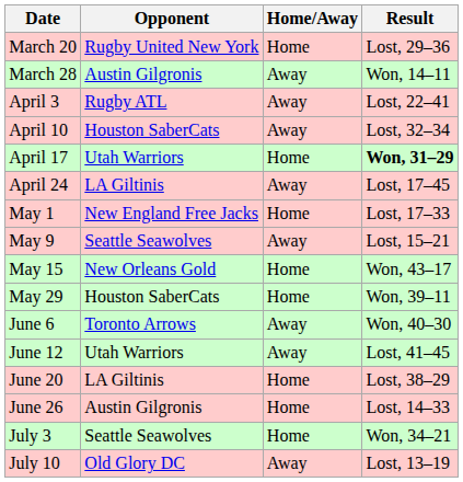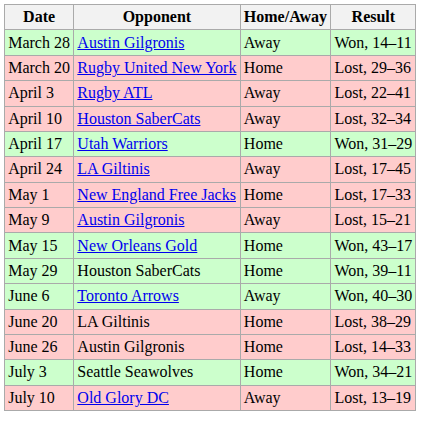 <table class="wikitable">
 <tr>
 <th>Date</th>
 <th>Opponent</th>
 <th>Home/Away</th>
 <th>Result</th>
 </tr>
+<tr bgcolor="#CCFFCC">
+<td>March 28</td>
+<td><a href='#'>Austin Gilgronis</a></td>
+<td>Away</td>
+<td>Won, 14–11</td>
+</tr>
 <tr bgcolor="#FFCCCC">
 <td>March 20</td>
 <td><a href='#'>Rugby United New York</a></td>
 <td>Home</td>
 <td>Lost, 29–36</td>
-</tr>
-<tr bgcolor="#CCFFCC">
-<td>March 28</td>
-<td><a href='#'>Austin Gilgronis</a></td>
-<td>Away</td>
-<td>Won, 14–11</td>
 </tr>
 <tr bgcolor="#FFCCCC">
 <td>April 3</td>
 <td><a href='#'>Rugby ATL</a></td>
 <td>Away</td>
 <td>Lost, 22–41</td>
 </tr>
 <tr bgcolor="#FFCCCC">
 <td>April 10</td>
 <td><a href='#'>Houston SaberCats</a></td>
 <td>Away</td>
 <td>Lost, 32–34</td>
 </tr>
 <tr bgcolor="#CCFFCC">
 <td>April 17</td>
 <td><a href='#'>Utah Warriors</a></td>
 <td>Home</td>
-<td><strong>Won, 31–29</strong></td>
+<td>Won, 31–29</td>
 </tr>
 <tr bgcolor="#FFCCCC">
 <td>April 24</td>
 <td><a href='#'>LA Giltinis</a></td>
 <td>Away</td>
 <td>Lost, 17–45</td>
 </tr>
 <tr bgcolor="#FFCCCC">
 <td>May 1</td>
 <td><a href='#'>New England Free Jacks</a></td>
 <td>Home</td>
 <td>Lost, 17–33</td>
 </tr>
 <tr bgcolor="#FFCCCC">
 <td>May 9</td>
-<td><a href='#'>Seattle Seawolves</a></td>
+<td><a href='#'>Austin Gilgronis</a></td>
 <td>Away</td>
 <td>Lost, 15–21</td>
 </tr>
 <tr bgcolor="#CCFFCC">
 <td>May 15</td>
 <td><a href='#'>New Orleans Gold</a></td>
 <td>Home</td>
 <td>Won, 43–17</td>
 </tr>
 <tr bgcolor="#CCFFCC">
 <td>May 29</td>
 <td>Houston SaberCats</td>
 <td>Home</td>
 <td>Won, 39–11</td>
 </tr>
 <tr bgcolor="#CCFFCC">
 <td>June 6</td>
 <td><a href='#'>Toronto Arrows</a></td>
 <td>Away</td>
 <td>Won, 40–30</td>
-</tr>
-<tr bgcolor="#CCFFCC">
-<td>June 12</td>
-<td>Utah Warriors</td>
-<td>Away</td>
-<td>Lost, 41–45</td>
 </tr>
 <tr bgcolor="#FFCCCC">
 <td>June 20</td>
 <td>LA Giltinis</td>
 <td>Home</td>
 <td>Lost, 38–29</td>
 </tr>
 <tr bgcolor="#FFCCCC">
 <td>June 26</td>
 <td>Austin Gilgronis</td>
 <td>Home</td>
 <td>Lost, 14–33</td>
 </tr>
 <tr bgcolor="#CCFFCC">
 <td>July 3</td>
 <td>Seattle Seawolves</td>
 <td>Home</td>
 <td>Won, 34–21</td>
 </tr>
 <tr bgcolor= "#FFCCCC">
 <td>July 10</td>
 <td><a href='#'>Old Glory DC</a></td>
 <td>Away</td>
 <td>Lost, 13–19</td>
 </tr>
 </table>
